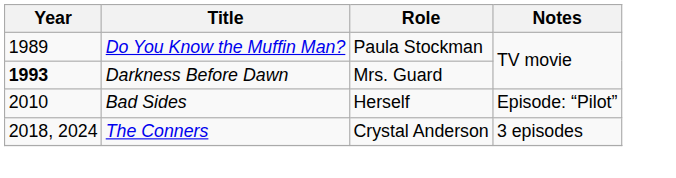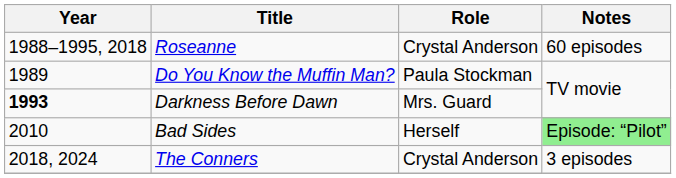 <table class="wikitable sortable">
 <tr>
 <th>Year</th>
 <th>Title</th>
 <th>Role</th>
 <th class="unsortable">Notes</th>
+</tr>
+<tr>
+<td>1988–1995, 2018</td>
+<td><em><a href='#'>Roseanne</a></em></td>
+<td>Crystal Anderson</td>
+<td>60 episodes</td>
 </tr>
 <tr>
 <td>1989</td>
 <td><em><a href='#'>Do You Know the Muffin Man?</a></em></td>
 <td>Paula Stockman</td>
 <td rowspan=2>TV movie</td>
 </tr>
 <tr>
 <td><strong>1993</strong></td>
 <td><em>Darkness Before Dawn</em></td>
 <td>Mrs. Guard</td>
 </tr>
 <tr>
 <td>2010</td>
 <td><em>Bad Sides</em></td>
 <td>Herself</td>
-<td>Episode: “Pilot”</td>
+<td style="background: lightgreen;">Episode: “Pilot”</td>
 </tr>
 <tr>
 <td>2018, 2024</td>
 <td><em><a href='#'>The Conners</a></em></td>
 <td>Crystal Anderson</td>
 <td>3 episodes</td>
 </tr>
 <tr>
 </tr>
 </table>
